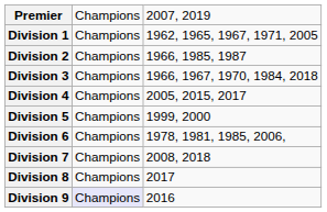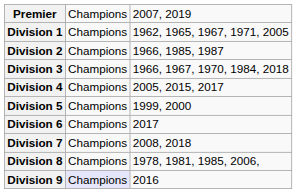 <table class="wikitable" style="font-size:85%;">
 <tr>
 <th scope="row">Premier</th>
 <td>Champions</td>
 <td>2007, 2019</td>
 </tr>
 <tr>
 <th scope="row">Division 1</th>
 <td>Champions</td>
 <td>1962, 1965, 1967, 1971, 2005</td>
 </tr>
 <tr>
 <th scope="row">Division 2</th>
 <td>Champions</td>
 <td>1966, 1985, 1987</td>
 </tr>
 <tr>
 <th scope="row">Division 3</th>
 <td>Champions</td>
 <td>1966, 1967, 1970, 1984, 2018</td>
 </tr>
 <tr>
 <th scope="row">Division 4</th>
 <td>Champions</td>
 <td>2005, 2015, 2017</td>
 </tr>
 <tr>
 <th scope="row">Division 5</th>
 <td>Champions</td>
 <td>1999, 2000</td>
 </tr>
 <tr>
 <th scope="row">Division 6</th>
 <td>Champions</td>
-<td>1978, 1981, 1985, 2006,</td>
+<td>2017</td>
 </tr>
 <tr>
 <th scope="row">Division 7</th>
 <td>Champions</td>
 <td>2008, 2018</td>
 </tr>
 <tr>
 <th scope="row">Division 8</th>
 <td>Champions</td>
-<td>2017</td>
+<td>1978, 1981, 1985, 2006,</td>
 </tr>
 <tr>
 <th scope="row">Division 9</th>
 <td style="background: lavender;">Champions</td>
 <td>2016</td>
 </tr>
 </table>
